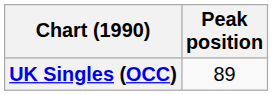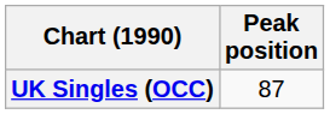 <table class="wikitable plainrowheaders" style="text-align:center">
 <tr>
 <th scope="col">Chart (1990)</th>
 <th scope="col">Peak<br>position</th>
 </tr>
 <tr>
 <th scope="row"><a href='#'>UK Singles</a> (<a href='#'>OCC</a>)</th>
-<td>89</td>
+<td>87</td>
 </tr>
 </table>
